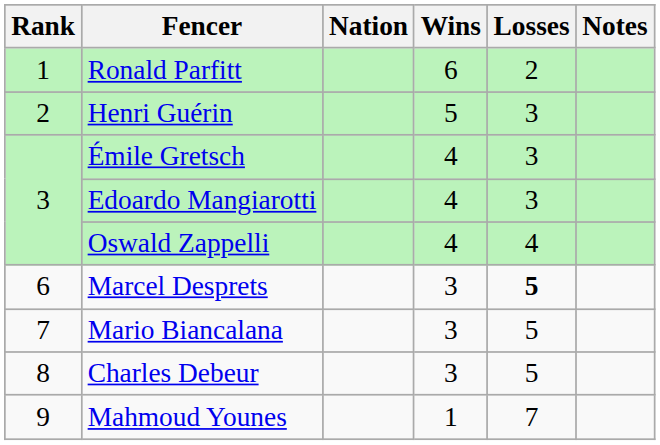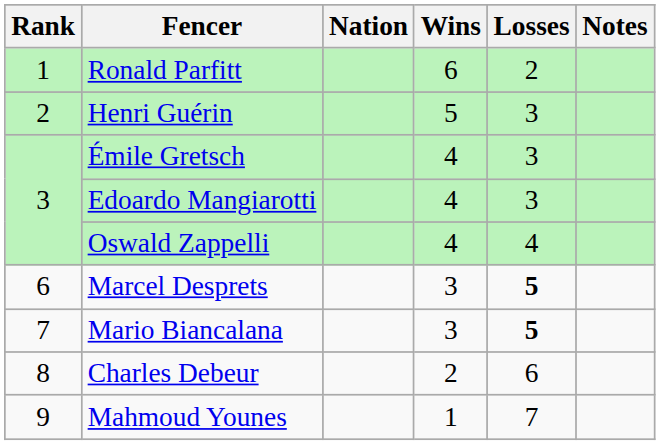 <table class="wikitable sortable" style="text-align: center;">
 <tr>
 <th>Rank</th>
 <th>Fencer</th>
 <th>Nation</th>
 <th>Wins</th>
 <th>Losses</th>
 <th>Notes</th>
 </tr>
 <tr style="background:#bbf3bb;">
 <td>1</td>
 <td align=left><a href='#'>Ronald Parfitt</a></td>
 <td align=left></td>
 <td>6</td>
 <td>2</td>
 <td></td>
 </tr>
 <tr style="background:#bbf3bb;">
 <td>2</td>
 <td align=left><a href='#'>Henri Guérin</a></td>
 <td align=left></td>
 <td>5</td>
 <td>3</td>
 <td></td>
 </tr>
 <tr style="background:#bbf3bb;">
 <td rowspan=3>3</td>
 <td align=left><a href='#'>Émile Gretsch</a></td>
 <td align=left></td>
 <td>4</td>
 <td>3</td>
 <td></td>
 </tr>
 <tr style="background:#bbf3bb;">
 <td align=left><a href='#'>Edoardo Mangiarotti</a></td>
 <td align=left></td>
 <td>4</td>
 <td>3</td>
 <td></td>
 </tr>
 <tr style="background:#bbf3bb;">
 <td align=left><a href='#'>Oswald Zappelli</a></td>
 <td align=left></td>
 <td>4</td>
 <td>4</td>
 <td></td>
 </tr>
 <tr>
 <td>6</td>
 <td align=left><a href='#'>Marcel Desprets</a></td>
 <td align=left></td>
 <td>3</td>
 <td><strong>5</strong></td>
 <td></td>
 </tr>
 <tr>
 <td>7</td>
 <td align=left><a href='#'>Mario Biancalana</a></td>
 <td align=left></td>
 <td>3</td>
-<td>5</td>
+<td><strong>5</strong></td>
 <td></td>
 </tr>
 <tr>
 <td>8</td>
 <td align=left><a href='#'>Charles Debeur</a></td>
 <td align=left></td>
-<td>3</td>
-<td>5</td>
+<td>2</td>
+<td>6</td>
 <td></td>
 </tr>
 <tr>
 <td>9</td>
 <td align=left><a href='#'>Mahmoud Younes</a></td>
 <td align=left></td>
 <td>1</td>
 <td>7</td>
 <td></td>
 </tr>
 </table>
